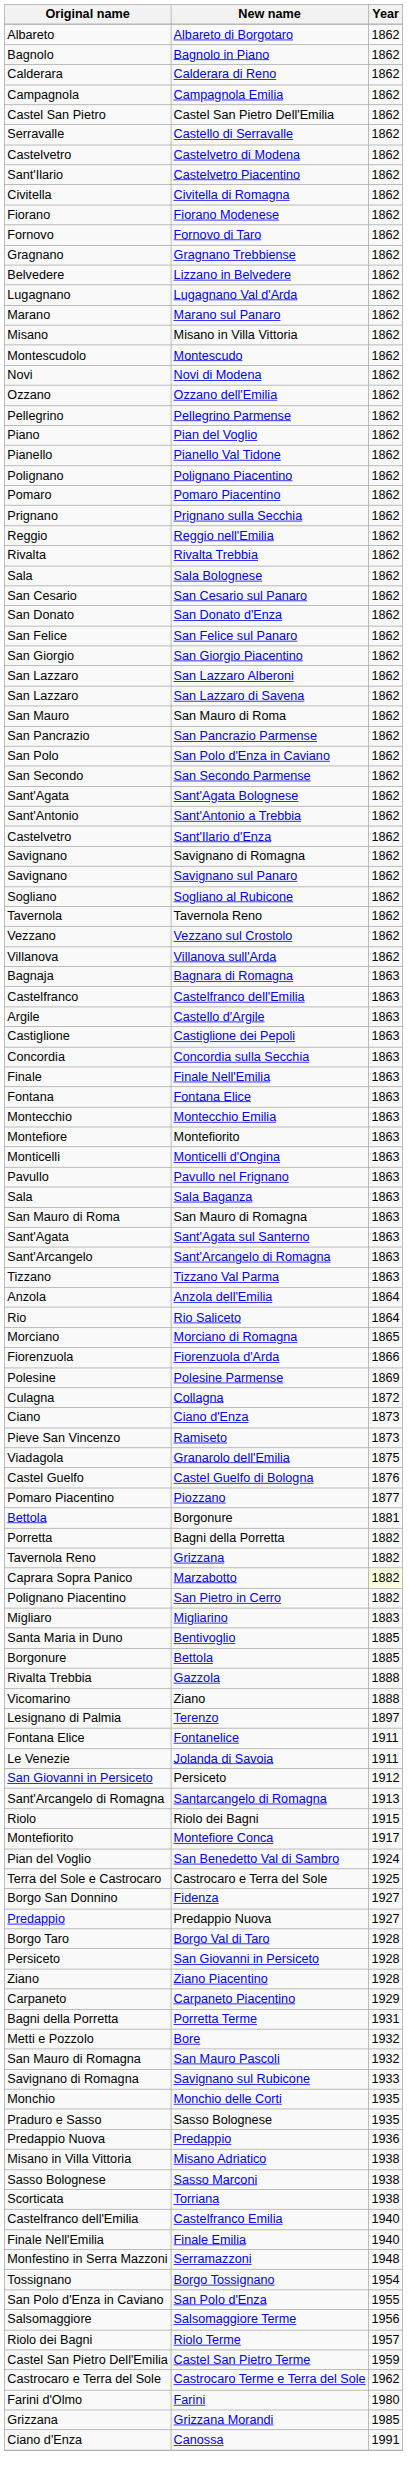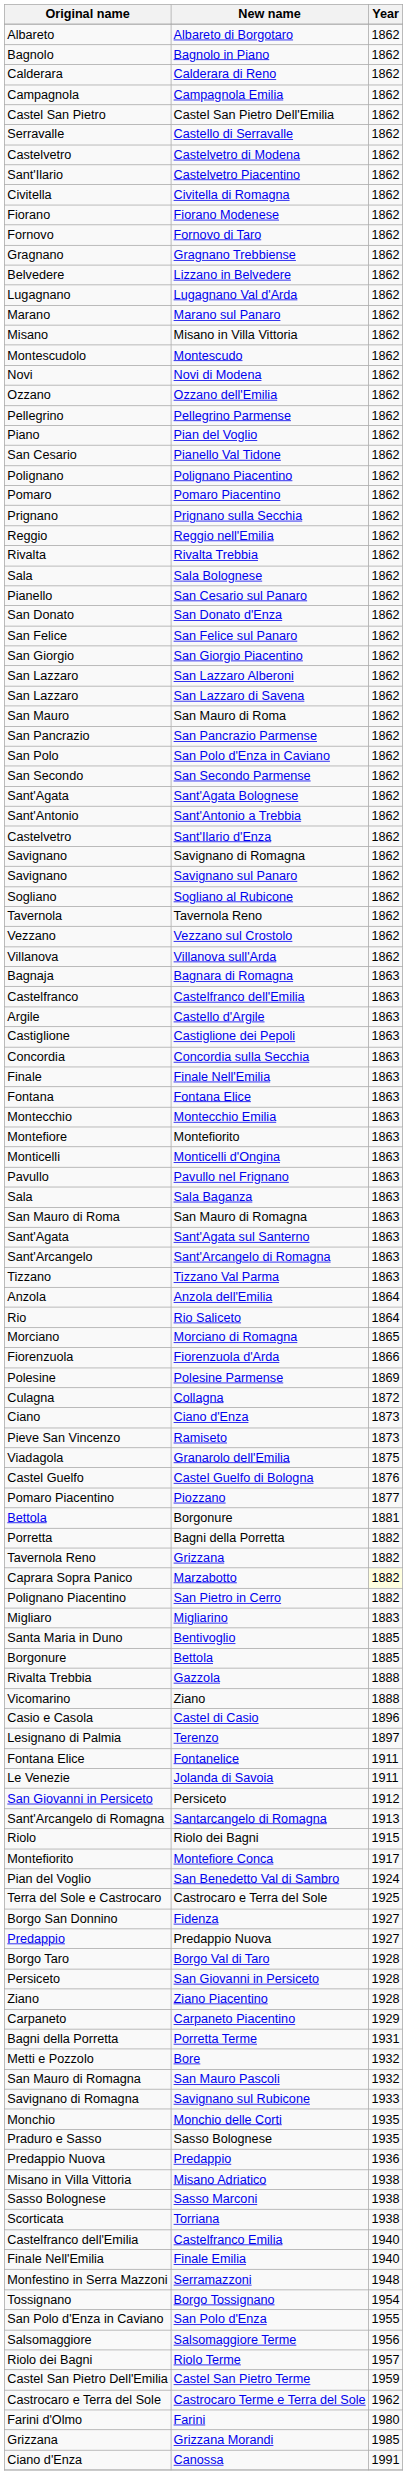 <table class="wikitable sortable">
 <tr>
 <th>Original name</th>
 <th>New name</th>
 <th>Year</th>
 </tr>
 <tr bgcolor=#FFFFFF>
 </tr>
 <tr>
 <td>Albareto</td>
 <td><a href='#'>Albareto di Borgotaro</a></td>
 <td>1862</td>
 </tr>
 <tr>
 <td>Bagnolo</td>
 <td><a href='#'>Bagnolo in Piano</a></td>
 <td>1862</td>
 </tr>
 <tr>
 <td>Calderara</td>
 <td><a href='#'>Calderara di Reno</a></td>
 <td>1862</td>
 </tr>
 <tr>
 <td>Campagnola</td>
 <td><a href='#'>Campagnola Emilia</a></td>
 <td>1862</td>
 </tr>
 <tr>
 <td>Castel San Pietro</td>
 <td>Castel San Pietro Dell'Emilia</td>
 <td>1862</td>
 </tr>
 <tr>
 <td>Serravalle</td>
 <td><a href='#'>Castello di Serravalle</a></td>
 <td>1862</td>
 </tr>
 <tr>
 <td>Castelvetro</td>
 <td><a href='#'>Castelvetro di Modena</a></td>
 <td>1862</td>
 </tr>
 <tr>
 <td>Sant'Ilario</td>
 <td><a href='#'>Castelvetro Piacentino</a></td>
 <td>1862</td>
 </tr>
 <tr>
 <td>Civitella</td>
 <td><a href='#'>Civitella di Romagna</a></td>
 <td>1862</td>
 </tr>
 <tr>
 <td>Fiorano</td>
 <td><a href='#'>Fiorano Modenese</a></td>
 <td>1862</td>
 </tr>
 <tr>
 <td>Fornovo</td>
 <td><a href='#'>Fornovo di Taro</a></td>
 <td>1862</td>
 </tr>
 <tr>
 <td>Gragnano</td>
 <td><a href='#'>Gragnano Trebbiense</a></td>
 <td>1862</td>
 </tr>
 <tr>
 <td>Belvedere</td>
 <td><a href='#'>Lizzano in Belvedere</a></td>
 <td>1862</td>
 </tr>
 <tr>
 <td>Lugagnano</td>
 <td><a href='#'>Lugagnano Val d'Arda</a></td>
 <td>1862</td>
 </tr>
 <tr>
 <td>Marano</td>
 <td><a href='#'>Marano sul Panaro</a></td>
 <td>1862</td>
 </tr>
 <tr>
 <td>Misano</td>
 <td>Misano in Villa Vittoria</td>
 <td>1862</td>
 </tr>
 <tr>
 <td>Montescudolo</td>
 <td><a href='#'>Montescudo</a></td>
 <td>1862</td>
 </tr>
 <tr>
 <td>Novi</td>
 <td><a href='#'>Novi di Modena</a></td>
 <td>1862</td>
 </tr>
 <tr>
 <td>Ozzano</td>
 <td><a href='#'>Ozzano dell'Emilia</a></td>
 <td>1862</td>
 </tr>
 <tr>
 <td>Pellegrino</td>
 <td><a href='#'>Pellegrino Parmense</a></td>
 <td>1862</td>
 </tr>
 <tr>
 <td>Piano</td>
 <td><a href='#'>Pian del Voglio</a></td>
 <td>1862</td>
 </tr>
 <tr>
-<td>Pianello</td>
+<td>San Cesario</td>
 <td><a href='#'>Pianello Val Tidone</a></td>
 <td>1862</td>
 </tr>
 <tr>
 <td>Polignano</td>
 <td><a href='#'>Polignano Piacentino</a></td>
 <td>1862</td>
 </tr>
 <tr>
 <td>Pomaro</td>
 <td><a href='#'>Pomaro Piacentino</a></td>
 <td>1862</td>
 </tr>
 <tr>
 <td>Prignano</td>
 <td><a href='#'>Prignano sulla Secchia</a></td>
 <td>1862</td>
 </tr>
 <tr>
 <td>Reggio</td>
 <td><a href='#'>Reggio nell'Emilia</a></td>
 <td>1862</td>
 </tr>
 <tr>
 <td>Rivalta</td>
 <td><a href='#'>Rivalta Trebbia</a></td>
 <td>1862</td>
 </tr>
 <tr>
 <td>Sala</td>
 <td><a href='#'>Sala Bolognese</a></td>
 <td>1862</td>
 </tr>
 <tr>
-<td>San Cesario</td>
+<td>Pianello</td>
 <td><a href='#'>San Cesario sul Panaro</a></td>
 <td>1862</td>
 </tr>
 <tr>
 <td>San Donato</td>
 <td><a href='#'>San Donato d'Enza</a></td>
 <td>1862</td>
 </tr>
 <tr>
 <td>San Felice</td>
 <td><a href='#'>San Felice sul Panaro</a></td>
 <td>1862</td>
 </tr>
 <tr>
 <td>San Giorgio</td>
 <td><a href='#'>San Giorgio Piacentino</a></td>
 <td>1862</td>
 </tr>
 <tr>
 <td>San Lazzaro</td>
 <td><a href='#'>San Lazzaro Alberoni</a></td>
 <td>1862</td>
 </tr>
 <tr>
 <td>San Lazzaro</td>
 <td><a href='#'>San Lazzaro di Savena</a></td>
 <td>1862</td>
 </tr>
 <tr>
 <td>San Mauro</td>
 <td>San Mauro di Roma</td>
 <td>1862</td>
 </tr>
 <tr>
 <td>San Pancrazio</td>
 <td><a href='#'>San Pancrazio Parmense</a></td>
 <td>1862</td>
 </tr>
 <tr>
 <td>San Polo</td>
 <td><a href='#'>San Polo d'Enza in Caviano</a></td>
 <td>1862</td>
 </tr>
 <tr>
 <td>San Secondo</td>
 <td><a href='#'>San Secondo Parmense</a></td>
 <td>1862</td>
 </tr>
 <tr>
 <td>Sant'Agata</td>
 <td><a href='#'>Sant'Agata Bolognese</a></td>
 <td>1862</td>
 </tr>
 <tr>
 <td>Sant'Antonio</td>
 <td><a href='#'>Sant'Antonio a Trebbia</a></td>
 <td>1862</td>
 </tr>
 <tr>
 <td>Castelvetro</td>
 <td><a href='#'>Sant'Ilario d'Enza</a></td>
 <td>1862</td>
 </tr>
 <tr>
 <td>Savignano</td>
 <td>Savignano di Romagna</td>
 <td>1862</td>
 </tr>
 <tr>
 <td>Savignano</td>
 <td><a href='#'>Savignano sul Panaro</a></td>
 <td>1862</td>
 </tr>
 <tr>
 <td>Sogliano</td>
 <td><a href='#'>Sogliano al Rubicone</a></td>
 <td>1862</td>
 </tr>
 <tr>
 <td>Tavernola</td>
 <td>Tavernola Reno</td>
 <td>1862</td>
 </tr>
 <tr>
 <td>Vezzano</td>
 <td><a href='#'>Vezzano sul Crostolo</a></td>
 <td>1862</td>
 </tr>
 <tr>
 <td>Villanova</td>
 <td><a href='#'>Villanova sull'Arda</a></td>
 <td>1862</td>
 </tr>
 <tr>
 <td>Bagnaja</td>
 <td><a href='#'>Bagnara di Romagna</a></td>
 <td>1863</td>
 </tr>
 <tr>
 <td>Castelfranco</td>
 <td><a href='#'>Castelfranco dell'Emilia</a></td>
 <td>1863</td>
 </tr>
 <tr>
 <td>Argile</td>
 <td><a href='#'>Castello d'Argile</a></td>
 <td>1863</td>
 </tr>
 <tr>
 <td>Castiglione</td>
 <td><a href='#'>Castiglione dei Pepoli</a></td>
 <td>1863</td>
 </tr>
 <tr>
 <td>Concordia</td>
 <td><a href='#'>Concordia sulla Secchia</a></td>
 <td>1863</td>
 </tr>
 <tr>
 <td>Finale</td>
 <td><a href='#'>Finale Nell'Emilia</a></td>
 <td>1863</td>
 </tr>
 <tr>
 <td>Fontana</td>
 <td><a href='#'>Fontana Elice</a></td>
 <td>1863</td>
 </tr>
 <tr>
 <td>Montecchio</td>
 <td><a href='#'>Montecchio Emilia</a></td>
 <td>1863</td>
 </tr>
 <tr>
 <td>Montefiore</td>
 <td>Montefiorito</td>
 <td>1863</td>
 </tr>
 <tr>
 <td>Monticelli</td>
 <td><a href='#'>Monticelli d'Ongina</a></td>
 <td>1863</td>
 </tr>
 <tr>
 <td>Pavullo</td>
 <td><a href='#'>Pavullo nel Frignano</a></td>
 <td>1863</td>
 </tr>
 <tr>
 <td>Sala</td>
 <td><a href='#'>Sala Baganza</a></td>
 <td>1863</td>
 </tr>
 <tr>
 <td>San Mauro di Roma</td>
 <td>San Mauro di Romagna</td>
 <td>1863</td>
 </tr>
 <tr>
 <td>Sant'Agata</td>
 <td><a href='#'>Sant'Agata sul Santerno</a></td>
 <td>1863</td>
 </tr>
 <tr>
 <td>Sant'Arcangelo</td>
 <td><a href='#'>Sant'Arcangelo di Romagna</a></td>
 <td>1863</td>
 </tr>
 <tr>
 <td>Tizzano</td>
 <td><a href='#'>Tizzano Val Parma</a></td>
 <td>1863</td>
 </tr>
 <tr>
 <td>Anzola</td>
 <td><a href='#'>Anzola dell'Emilia</a></td>
 <td>1864</td>
 </tr>
 <tr>
 <td>Rio</td>
 <td><a href='#'>Rio Saliceto</a></td>
 <td>1864</td>
 </tr>
 <tr>
 <td>Morciano</td>
 <td><a href='#'>Morciano di Romagna</a></td>
 <td>1865</td>
 </tr>
 <tr>
 <td>Fiorenzuola</td>
 <td><a href='#'>Fiorenzuola d'Arda</a></td>
 <td>1866</td>
 </tr>
 <tr>
 <td>Polesine</td>
 <td><a href='#'>Polesine Parmense</a></td>
 <td>1869</td>
 </tr>
 <tr>
 <td>Culagna</td>
 <td><a href='#'>Collagna</a></td>
 <td>1872</td>
 </tr>
 <tr>
 <td>Ciano</td>
 <td><a href='#'>Ciano d'Enza</a></td>
 <td>1873</td>
 </tr>
 <tr>
 <td>Pieve San Vincenzo</td>
 <td><a href='#'>Ramiseto</a></td>
 <td>1873</td>
 </tr>
 <tr>
 <td>Viadagola</td>
 <td><a href='#'>Granarolo dell'Emilia</a></td>
 <td>1875</td>
 </tr>
 <tr>
 <td>Castel Guelfo</td>
 <td><a href='#'>Castel Guelfo di Bologna</a></td>
 <td>1876</td>
 </tr>
 <tr>
 <td>Pomaro Piacentino</td>
 <td><a href='#'>Piozzano</a></td>
 <td>1877</td>
 </tr>
 <tr>
 <td><a href='#'>Bettola</a></td>
 <td>Borgonure</td>
 <td>1881</td>
 </tr>
 <tr>
 <td>Porretta</td>
 <td>Bagni della Porretta</td>
 <td>1882</td>
 </tr>
 <tr>
 <td>Tavernola Reno</td>
 <td><a href='#'>Grizzana</a></td>
 <td>1882</td>
 </tr>
 <tr>
 <td>Caprara Sopra Panico</td>
 <td><a href='#'>Marzabotto</a></td>
 <td style="background: lightyellow;">1882</td>
 </tr>
 <tr>
 <td>Polignano Piacentino</td>
 <td><a href='#'>San Pietro in Cerro</a></td>
 <td>1882</td>
 </tr>
 <tr>
 <td>Migliaro</td>
 <td><a href='#'>Migliarino</a></td>
 <td>1883</td>
 </tr>
 <tr>
 <td>Santa Maria in Duno</td>
 <td><a href='#'>Bentivoglio</a></td>
 <td>1885</td>
 </tr>
 <tr>
 <td>Borgonure</td>
 <td><a href='#'>Bettola</a></td>
 <td>1885</td>
 </tr>
 <tr>
 <td>Rivalta Trebbia</td>
 <td><a href='#'>Gazzola</a></td>
 <td>1888</td>
 </tr>
 <tr>
 <td>Vicomarino</td>
 <td>Ziano</td>
 <td>1888</td>
 </tr>
 <tr>
+<td>Casio e Casola</td>
+<td><a href='#'>Castel di Casio</a></td>
+<td>1896</td>
+</tr>
+<tr>
 <td>Lesignano di Palmia</td>
 <td><a href='#'>Terenzo</a></td>
 <td>1897</td>
 </tr>
 <tr>
 <td>Fontana Elice</td>
 <td><a href='#'>Fontanelice</a></td>
 <td>1911</td>
 </tr>
 <tr>
 <td>Le Venezie</td>
 <td><a href='#'>Jolanda di Savoia</a></td>
 <td>1911</td>
 </tr>
 <tr>
 <td><a href='#'>San Giovanni in Persiceto</a></td>
 <td>Persiceto</td>
 <td>1912</td>
 </tr>
 <tr>
 <td>Sant'Arcangelo di Romagna</td>
 <td><a href='#'>Santarcangelo di Romagna</a></td>
 <td>1913</td>
 </tr>
 <tr>
 <td>Riolo</td>
 <td>Riolo dei Bagni</td>
 <td>1915</td>
 </tr>
 <tr>
 <td>Montefiorito</td>
 <td><a href='#'>Montefiore Conca</a></td>
 <td>1917</td>
 </tr>
 <tr>
 <td>Pian del Voglio</td>
 <td><a href='#'>San Benedetto Val di Sambro</a></td>
 <td>1924</td>
 </tr>
 <tr>
 <td>Terra del Sole e Castrocaro</td>
 <td>Castrocaro e Terra del Sole</td>
 <td>1925</td>
 </tr>
 <tr>
 <td>Borgo San Donnino</td>
 <td><a href='#'>Fidenza</a></td>
 <td>1927</td>
 </tr>
 <tr>
 <td><a href='#'>Predappio</a></td>
 <td>Predappio Nuova</td>
 <td>1927</td>
 </tr>
 <tr>
 <td>Borgo Taro</td>
 <td><a href='#'>Borgo Val di Taro</a></td>
 <td>1928</td>
 </tr>
 <tr>
 <td>Persiceto</td>
 <td><a href='#'>San Giovanni in Persiceto</a></td>
 <td>1928</td>
 </tr>
 <tr>
 <td>Ziano</td>
 <td><a href='#'>Ziano Piacentino</a></td>
 <td>1928</td>
 </tr>
 <tr>
 <td>Carpaneto</td>
 <td><a href='#'>Carpaneto Piacentino</a></td>
 <td>1929</td>
 </tr>
 <tr>
 <td>Bagni della Porretta</td>
 <td><a href='#'>Porretta Terme</a></td>
 <td>1931</td>
 </tr>
 <tr>
 <td>Metti e Pozzolo</td>
 <td><a href='#'>Bore</a></td>
 <td>1932</td>
 </tr>
 <tr>
 <td>San Mauro di Romagna</td>
 <td><a href='#'>San Mauro Pascoli</a></td>
 <td>1932</td>
 </tr>
 <tr>
 <td>Savignano di Romagna</td>
 <td><a href='#'>Savignano sul Rubicone</a></td>
 <td>1933</td>
 </tr>
 <tr>
 <td>Monchio</td>
 <td><a href='#'>Monchio delle Corti</a></td>
 <td>1935</td>
 </tr>
 <tr>
 <td>Praduro e Sasso</td>
 <td>Sasso Bolognese</td>
 <td>1935</td>
 </tr>
 <tr>
 <td>Predappio Nuova</td>
 <td><a href='#'>Predappio</a></td>
 <td>1936</td>
 </tr>
 <tr>
 <td>Misano in Villa Vittoria</td>
 <td><a href='#'>Misano Adriatico</a></td>
 <td>1938</td>
 </tr>
 <tr>
 <td>Sasso Bolognese</td>
 <td><a href='#'>Sasso Marconi</a></td>
 <td>1938</td>
 </tr>
 <tr>
 <td>Scorticata</td>
 <td><a href='#'>Torriana</a></td>
 <td>1938</td>
 </tr>
 <tr>
 <td>Castelfranco dell'Emilia</td>
 <td><a href='#'>Castelfranco Emilia</a></td>
 <td>1940</td>
 </tr>
 <tr>
 <td>Finale Nell'Emilia</td>
 <td><a href='#'>Finale Emilia</a></td>
 <td>1940</td>
 </tr>
 <tr>
 <td>Monfestino in Serra Mazzoni</td>
 <td><a href='#'>Serramazzoni</a></td>
 <td>1948</td>
 </tr>
 <tr>
 <td>Tossignano</td>
 <td><a href='#'>Borgo Tossignano</a></td>
 <td>1954</td>
 </tr>
 <tr>
 <td>San Polo d'Enza in Caviano</td>
 <td><a href='#'>San Polo d'Enza</a></td>
 <td>1955</td>
 </tr>
 <tr>
 <td>Salsomaggiore</td>
 <td><a href='#'>Salsomaggiore Terme</a></td>
 <td>1956</td>
 </tr>
 <tr>
 <td>Riolo dei Bagni</td>
 <td><a href='#'>Riolo Terme</a></td>
 <td>1957</td>
 </tr>
 <tr>
 <td>Castel San Pietro Dell'Emilia</td>
 <td><a href='#'>Castel San Pietro Terme</a></td>
 <td>1959</td>
 </tr>
 <tr>
 <td>Castrocaro e Terra del Sole</td>
 <td><a href='#'>Castrocaro Terme e Terra del Sole</a></td>
 <td>1962</td>
 </tr>
 <tr>
 <td>Farini d'Olmo</td>
 <td><a href='#'>Farini</a></td>
 <td>1980</td>
 </tr>
 <tr>
 <td>Grizzana</td>
 <td><a href='#'>Grizzana Morandi</a></td>
 <td>1985</td>
 </tr>
 <tr>
 <td>Ciano d'Enza</td>
 <td><a href='#'>Canossa</a></td>
 <td>1991</td>
 </tr>
 <tr>
 </tr>
 </table>
